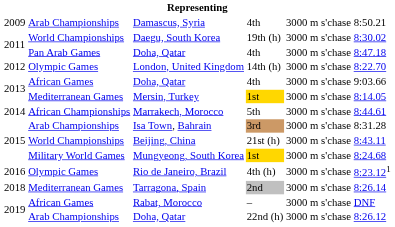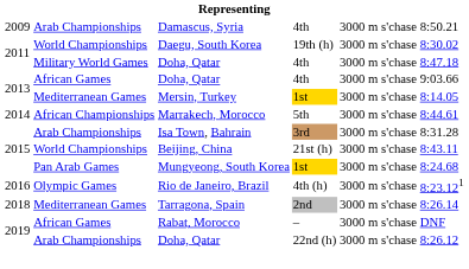 <table>
 <tr>
 <th colspan="6">Representing </th>
 </tr>
 <tr>
 <td>2009</td>
 <td><a href='#'>Arab Championships</a></td>
 <td><a href='#'>Damascus, Syria</a></td>
 <td>4th</td>
 <td>3000 m s'chase</td>
 <td>8:50.21</td>
 </tr>
 <tr>
 <td rowspan=2>2011</td>
 <td><a href='#'>World Championships</a></td>
 <td><a href='#'>Daegu, South Korea</a></td>
 <td>19th (h)</td>
 <td>3000 m s'chase</td>
 <td><a href='#'>8:30.02</a></td>
 </tr>
 <tr>
-<td><a href='#'>Pan Arab Games</a></td>
+<td><a href='#'>Military World Games</a></td>
 <td><a href='#'>Doha, Qatar</a></td>
 <td>4th</td>
 <td>3000 m s'chase</td>
 <td><a href='#'>8:47.18</a></td>
-</tr>
-<tr>
-<td>2012</td>
-<td><a href='#'>Olympic Games</a></td>
-<td><a href='#'>London, United Kingdom</a></td>
-<td>14th (h)</td>
-<td>3000 m s'chase</td>
-<td><a href='#'>8:22.70</a></td>
 </tr>
 <tr>
 <td rowspan=2>2013</td>
 <td><a href='#'>African Games</a></td>
 <td><a href='#'>Doha, Qatar</a></td>
 <td>4th</td>
 <td>3000 m s'chase</td>
 <td>9:03.66</td>
 </tr>
 <tr>
 <td><a href='#'>Mediterranean Games</a></td>
 <td><a href='#'>Mersin, Turkey</a></td>
 <td bgcolor=gold>1st</td>
 <td>3000 m s'chase</td>
 <td><a href='#'>8:14.05</a></td>
 </tr>
 <tr>
 <td>2014</td>
 <td><a href='#'>African Championships</a></td>
 <td><a href='#'>Marrakech, Morocco</a></td>
 <td>5th</td>
 <td>3000 m s'chase</td>
 <td><a href='#'>8:44.61</a></td>
 </tr>
 <tr>
 <td rowspan=3>2015</td>
 <td><a href='#'>Arab Championships</a></td>
 <td><a href='#'>Isa Town</a>, <a href='#'>Bahrain</a></td>
 <td bgcolor=cc9966>3rd</td>
 <td>3000 m s'chase</td>
 <td>8:31.28</td>
 </tr>
 <tr>
 <td><a href='#'>World Championships</a></td>
 <td><a href='#'>Beijing, China</a></td>
 <td>21st (h)</td>
 <td>3000 m s'chase</td>
 <td><a href='#'>8:43.11</a></td>
 </tr>
 <tr>
-<td><a href='#'>Military World Games</a></td>
+<td><a href='#'>Pan Arab Games</a></td>
 <td><a href='#'>Mungyeong, South Korea</a></td>
 <td bgcolor=gold>1st</td>
 <td>3000 m s'chase</td>
 <td><a href='#'>8:24.68</a></td>
 </tr>
 <tr>
 <td>2016</td>
 <td><a href='#'>Olympic Games</a></td>
 <td><a href='#'>Rio de Janeiro, Brazil</a></td>
 <td>4th (h)</td>
 <td>3000 m s'chase</td>
 <td><a href='#'>8:23.12</a><sup>1</sup></td>
 </tr>
 <tr>
 <td>2018</td>
 <td><a href='#'>Mediterranean Games</a></td>
 <td><a href='#'>Tarragona, Spain</a></td>
 <td bgcolor=silver>2nd</td>
 <td>3000 m s'chase</td>
 <td><a href='#'>8:26.14</a></td>
 </tr>
 <tr>
 <td rowspan=2>2019</td>
 <td><a href='#'>African Games</a></td>
 <td><a href='#'>Rabat, Morocco</a></td>
 <td>–</td>
 <td>3000 m s'chase</td>
 <td><a href='#'>DNF</a></td>
 </tr>
 <tr>
 <td><a href='#'>Arab Championships</a></td>
 <td><a href='#'>Doha, Qatar</a></td>
 <td>22nd (h)</td>
 <td>3000 m s'chase</td>
 <td><a href='#'>8:26.12</a></td>
 </tr>
 </table>
